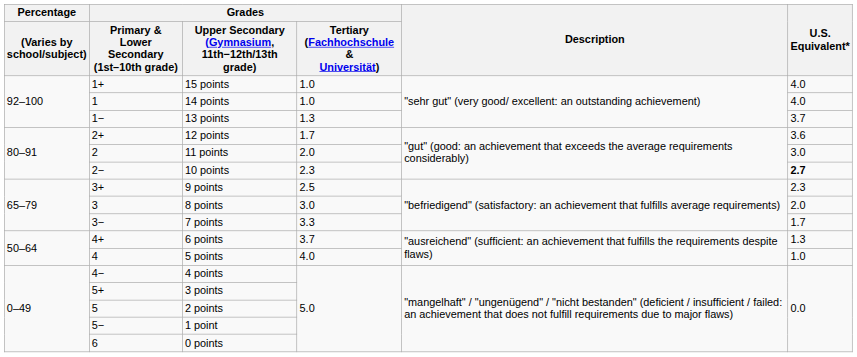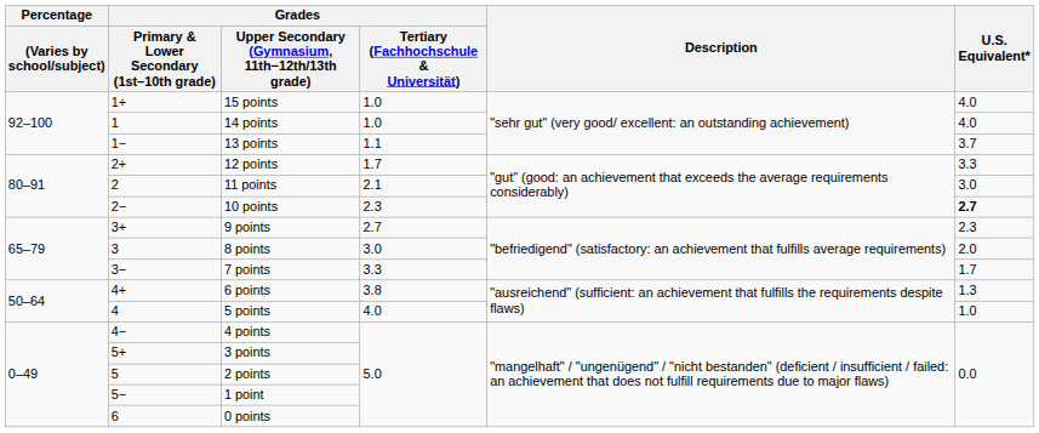 <table class="wikitable">
 <tr>
 <th>Percentage<br></th>
 <th colspan="3">Grades</th>
 <th rowspan=2>Description</th>
 <th rowspan=2>U.S.<br>Equivalent*</th>
 </tr>
 <tr>
 <th>(Varies by<br>school/subject)</th>
 <th>Primary &<br>Lower Secondary<br>(1st–10th grade)</th>
 <th>Upper Secondary<br><a href='#'>(Gymnasium</a>,<br>11th−12th/13th grade)</th>
 <th>Tertiary<br>(<a href='#'>Fachhochschule</a> &<br><a href='#'>Universität</a>)</th>
 </tr>
 <tr>
 <td rowspan="3">92–100</td>
 <td>1+</td>
 <td>15 points</td>
 <td>1.0</td>
 <td rowspan="3" style="text-align: left">"sehr gut" (very good/ excellent: an outstanding achievement)</td>
 <td>4.0</td>
 </tr>
 <tr>
 <td>1</td>
 <td>14 points</td>
 <td>1.0</td>
 <td>4.0</td>
 </tr>
 <tr>
 <td>1−</td>
 <td>13 points</td>
-<td>1.3</td>
+<td>1.1</td>
 <td>3.7</td>
 </tr>
 <tr>
 <td rowspan="3">80–91</td>
 <td>2+</td>
 <td>12 points</td>
 <td>1.7</td>
 <td rowspan="3" style="text-align: left">"gut" (good: an achievement that exceeds the average requirements considerably)</td>
-<td>3.6</td>
+<td>3.3</td>
 </tr>
 <tr>
 <td>2</td>
 <td>11 points</td>
-<td>2.0</td>
+<td>2.1</td>
 <td>3.0</td>
 </tr>
 <tr>
 <td>2−</td>
 <td>10 points</td>
 <td>2.3</td>
 <td><strong>2.7</strong></td>
 </tr>
 <tr>
 <td rowspan="3">65–79</td>
 <td>3+</td>
 <td>9 points</td>
-<td>2.5</td>
+<td>2.7</td>
 <td rowspan="3" style="text-align: left">"befriedigend" (satisfactory: an achievement that fulfills average requirements)</td>
 <td>2.3</td>
 </tr>
 <tr>
 <td>3</td>
 <td>8 points</td>
 <td>3.0</td>
 <td>2.0</td>
 </tr>
 <tr>
 <td>3−</td>
 <td>7 points</td>
 <td>3.3</td>
 <td>1.7</td>
 </tr>
 <tr>
 <td rowspan="2">50–64</td>
 <td>4+</td>
 <td>6 points</td>
-<td>3.7</td>
+<td>3.8</td>
 <td rowspan="2" style="text-align: left">"ausreichend" (sufficient: an achievement that fulfills the requirements despite flaws)</td>
 <td>1.3</td>
 </tr>
 <tr>
 <td>4</td>
 <td>5 points</td>
 <td>4.0</td>
 <td>1.0</td>
 </tr>
 <tr>
 <td rowspan="5">0–49</td>
 <td>4−</td>
 <td>4 points</td>
 <td rowspan="5">5.0</td>
 <td rowspan="5" style="text-align: left">"mangelhaft"  / "ungenügend" / "nicht bestanden" (deficient / insufficient / failed:<br>an achievement that does not fulfill requirements due to major flaws)</td>
 <td rowspan="5">0.0</td>
 </tr>
 <tr>
 <td>5+</td>
 <td>3 points</td>
 </tr>
 <tr>
 <td>5</td>
 <td>2 points</td>
 </tr>
 <tr>
 <td>5−</td>
 <td>1 point</td>
 </tr>
 <tr>
 <td>6</td>
 <td>0 points</td>
 </tr>
 </table>
